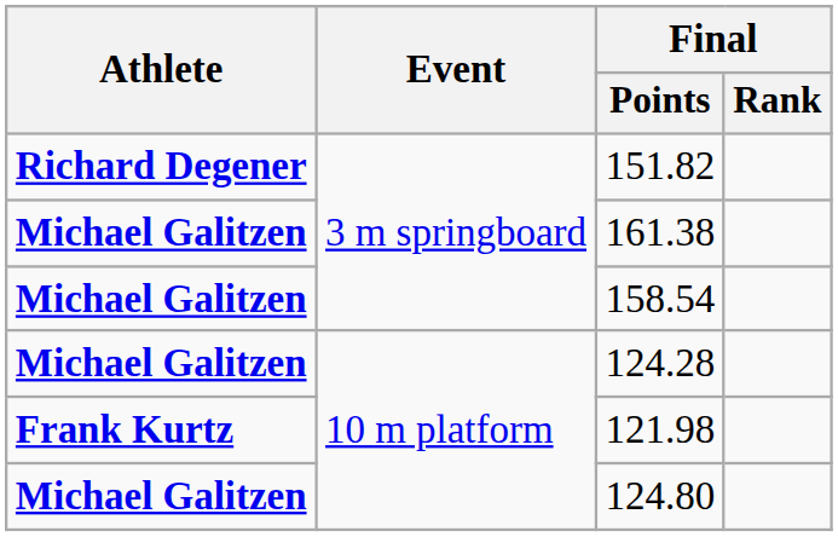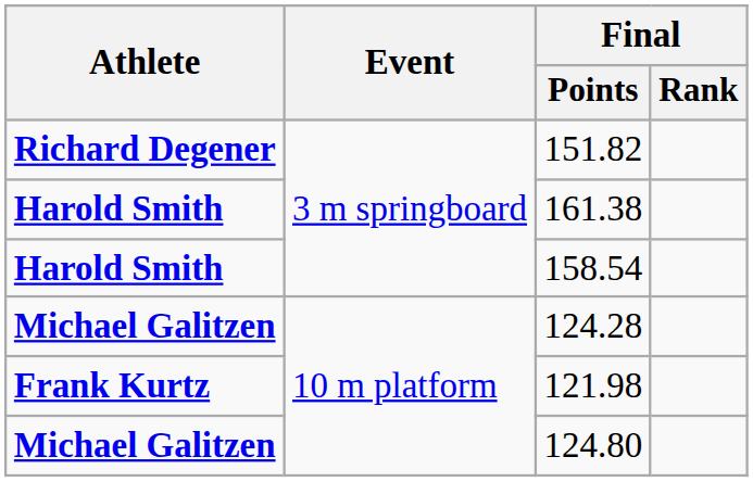 <table class="wikitable" style="font-size:90%;">
 <tr>
 <th rowspan=2>Athlete</th>
 <th rowspan=2>Event</th>
 <th colspan=2>Final</th>
 </tr>
 <tr style="font-size:95%">
 <th>Points</th>
 <th>Rank</th>
 </tr>
 <tr align=center>
 <td align=left><strong><a href='#'>Richard Degener</a></strong></td>
 <td align=left rowspan=3><a href='#'>3 m springboard</a></td>
 <td>151.82</td>
 <td></td>
 </tr>
 <tr align=center>
-<td align=left><strong><a href='#'>Michael Galitzen</a></strong></td>
+<td align=left><strong><a href='#'>Harold Smith</a></strong></td>
 <td>161.38</td>
 <td></td>
 </tr>
 <tr align=center>
-<td align=left><strong><a href='#'>Michael Galitzen</a></strong></td>
+<td align=left><strong><a href='#'>Harold Smith</a></strong></td>
 <td>158.54</td>
 <td></td>
 </tr>
 <tr align=center>
 <td align=left><strong><a href='#'>Michael Galitzen</a></strong></td>
 <td align=left rowspan=3><a href='#'>10 m platform</a></td>
 <td>124.28</td>
 <td></td>
 </tr>
 <tr align=center>
 <td align=left><strong><a href='#'>Frank Kurtz</a></strong></td>
 <td>121.98</td>
 <td></td>
 </tr>
 <tr align=center>
 <td align=left><strong><a href='#'>Michael Galitzen</a></strong></td>
 <td>124.80</td>
 <td></td>
 </tr>
 </table>
